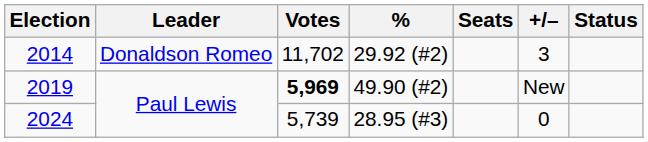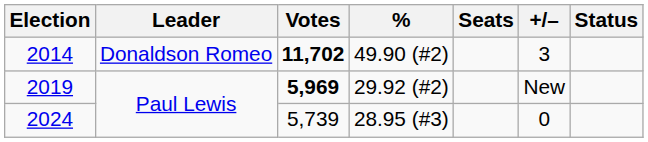 <table class=wikitable style=text-align:center>
 <tr>
 <th>Election</th>
 <th>Leader</th>
 <th>Votes</th>
 <th>%</th>
 <th>Seats</th>
 <th>+/–</th>
 <th>Status</th>
 </tr>
 <tr>
 <td><a href='#'>2014</a></td>
 <td><a href='#'>Donaldson Romeo</a></td>
-<td>11,702</td>
-<td>29.92 (#2)</td>
+<td><strong>11,702</strong></td>
+<td>49.90 (#2)</td>
 <td></td>
 <td> 3</td>
 <td></td>
 </tr>
 <tr>
 <td><a href='#'>2019</a></td>
 <td rowspan=2><a href='#'>Paul Lewis</a></td>
 <td><strong>5,969</strong></td>
-<td>49.90 (#2)</td>
+<td>29.92 (#2)</td>
 <td></td>
 <td>New</td>
 <td></td>
 </tr>
 <tr>
 <td><a href='#'>2024</a></td>
 <td>5,739</td>
 <td>28.95 (#3)</td>
 <td></td>
 <td> 0</td>
 <td></td>
 </tr>
 </table>
